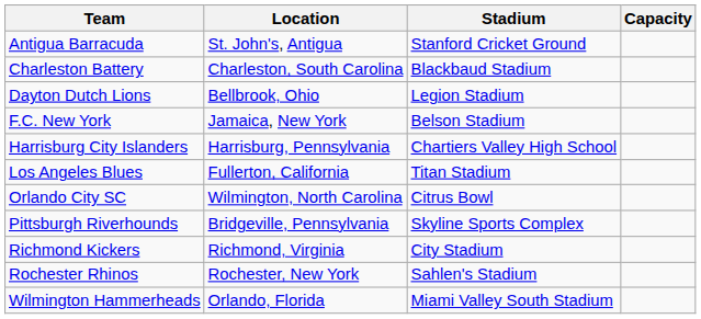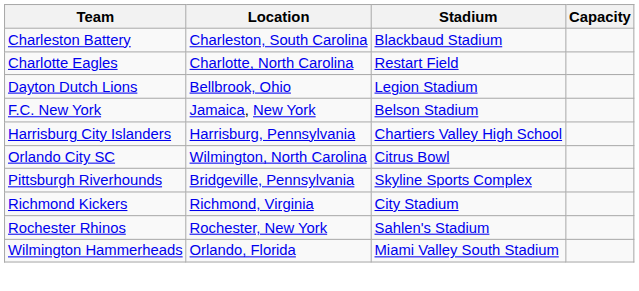 <table class="wikitable" border="1" style="font-size:90%;">
 <tr>
 <th>Team</th>
 <th>Location</th>
 <th>Stadium</th>
 <th>Capacity</th>
 </tr>
 <tr>
-<td><a href='#'>Antigua Barracuda</a></td>
-<td><a href='#'>St. John's</a>, <a href='#'>Antigua</a></td>
-<td><a href='#'>Stanford Cricket Ground</a></td>
+<td><a href='#'>Charleston Battery</a></td>
+<td><a href='#'>Charleston, South Carolina</a></td>
+<td><a href='#'>Blackbaud Stadium</a></td>
 <td style="text-align:center;"></td>
 </tr>
 <tr>
-<td><a href='#'>Charleston Battery</a></td>
-<td><a href='#'>Charleston, South Carolina</a></td>
-<td><a href='#'>Blackbaud Stadium</a></td>
+<td><a href='#'>Charlotte Eagles</a></td>
+<td><a href='#'>Charlotte, North Carolina</a></td>
+<td><a href='#'>Restart Field</a></td>
 <td style="text-align:center;"></td>
 </tr>
 <tr>
 <td><a href='#'>Dayton Dutch Lions</a></td>
 <td><a href='#'>Bellbrook, Ohio</a></td>
 <td><a href='#'>Legion Stadium</a></td>
 <td style="text-align:center;"></td>
 </tr>
 <tr>
 <td><a href='#'>F.C. New York</a></td>
 <td><a href='#'>Jamaica</a>, <a href='#'>New York</a></td>
 <td><a href='#'>Belson Stadium</a></td>
 <td style="text-align:center;"></td>
 </tr>
 <tr>
 <td><a href='#'>Harrisburg City Islanders</a></td>
 <td><a href='#'>Harrisburg, Pennsylvania</a></td>
 <td><a href='#'>Chartiers Valley High School</a></td>
-<td style="text-align:center;"></td>
-</tr>
-<tr>
-<td><a href='#'>Los Angeles Blues</a></td>
-<td><a href='#'>Fullerton, California</a></td>
-<td><a href='#'>Titan Stadium</a></td>
 <td style="text-align:center;"></td>
 </tr>
 <tr>
 <td><a href='#'>Orlando City SC</a></td>
 <td><a href='#'>Wilmington, North Carolina</a></td>
 <td><a href='#'>Citrus Bowl</a></td>
 <td style="text-align:center;"></td>
 </tr>
 <tr>
 <td><a href='#'>Pittsburgh Riverhounds</a></td>
 <td><a href='#'>Bridgeville, Pennsylvania</a></td>
 <td><a href='#'>Skyline Sports Complex</a></td>
 <td style="text-align:center;"></td>
 </tr>
 <tr>
 <td><a href='#'>Richmond Kickers</a></td>
 <td><a href='#'>Richmond, Virginia</a></td>
 <td><a href='#'>City Stadium</a></td>
 <td style="text-align:center;"></td>
 </tr>
 <tr>
 <td><a href='#'>Rochester Rhinos</a></td>
 <td><a href='#'>Rochester, New York</a></td>
 <td><a href='#'>Sahlen's Stadium</a></td>
 <td style="text-align:center;"></td>
 </tr>
 <tr>
 <td><a href='#'>Wilmington Hammerheads</a></td>
 <td><a href='#'>Orlando, Florida</a></td>
 <td><a href='#'>Miami Valley South Stadium</a></td>
 <td style="text-align:center;"></td>
 </tr>
 </table>
